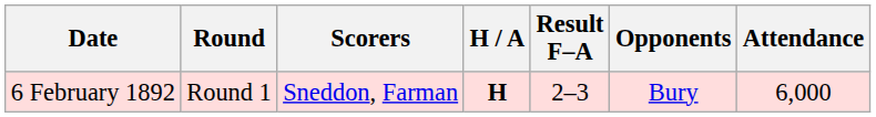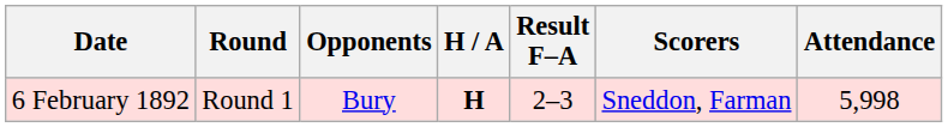 <table class="wikitable" style="text-align:center">
 <tr>
 <th>Date</th>
 <th>Round</th>
-<th>Scorers</th>
+<th>Opponents</th>
 <th>H / A</th>
 <th>Result<br>F–A</th>
-<th>Opponents</th>
+<th>Scorers</th>
 <th>Attendance</th>
 </tr>
 <tr bgcolor="#ffdddd">
 <td>6 February 1892</td>
 <td>Round 1</td>
-<td><a href='#'>Sneddon</a>, <a href='#'>Farman</a></td>
+<td><a href='#'>Bury</a></td>
 <td><strong>H</strong></td>
 <td>2–3</td>
-<td><a href='#'>Bury</a></td>
-<td>6,000</td>
+<td><a href='#'>Sneddon</a>, <a href='#'>Farman</a></td>
+<td>5,998</td>
 </tr>
 </table>
